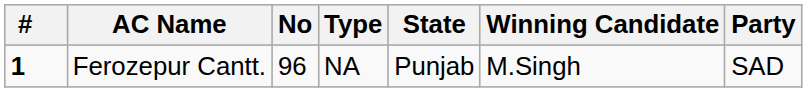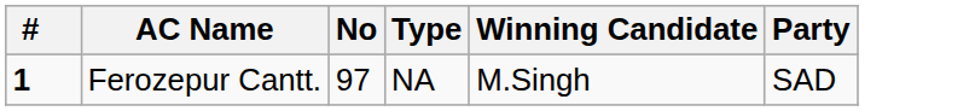 <table class="wikitable">
 <tr>
 <th rowspan="1"> #    </th>
 <th colspan="1" rowspan="1">AC Name</th>
 <th colspan="1" rowspan="1">No</th>
 <th colspan="1" rowspan="1">Type</th>
-<th colspan="1" rowspan="1">State</th>
 <th colspan="1" rowspan="1">Winning Candidate</th>
 <th colspan="1" rowspan="1">Party</th>
 </tr>
 <tr>
 <td><strong>1</strong></td>
 <td>Ferozepur Cantt.</td>
-<td>96</td>
+<td>97</td>
 <td>NA</td>
-<td>Punjab</td>
 <td>M.Singh</td>
 <td>SAD</td>
 </tr>
 </table>
